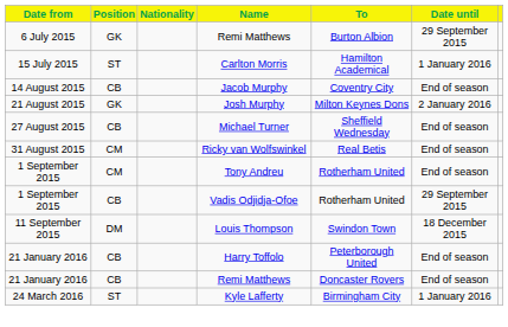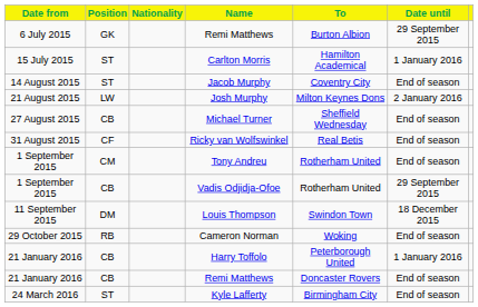 <table class="wikitable"  style="text-align:center; font-size:90%; ">
 <tr>
 <th style="background:#F7F408; color:#00A050; width:110px;">Date from</th>
 <th style="background:#F7F408; color:#00A050; width:50px;">Position</th>
 <th style="background:#F7F408; color:#00A050; width:50px;">Nationality</th>
 <th style="background:#F7F408; color:#00A050; width:150px;">Name</th>
 <th style="background:#F7F408; color:#00A050; width:130px;">To</th>
 <th style="background:#F7F408; color:#00A050; width:110px;">Date until</th>
 <th style="background:#F7F408; color:#00A050"></th>
 </tr>
 <tr>
 <td>6 July 2015</td>
 <td>GK</td>
 <td></td>
 <td>Remi Matthews</td>
 <td><a href='#'>Burton Albion</a></td>
 <td>29 September 2015</td>
 <td></td>
 </tr>
 <tr>
 <td>15 July 2015</td>
 <td>ST</td>
 <td></td>
 <td><a href='#'>Carlton Morris</a></td>
 <td><a href='#'>Hamilton Academical</a></td>
 <td>1 January 2016</td>
 <td></td>
 </tr>
 <tr>
 <td>14 August 2015</td>
-<td>CB</td>
+<td>ST</td>
 <td></td>
 <td><a href='#'>Jacob Murphy</a></td>
 <td><a href='#'>Coventry City</a></td>
 <td>End of season</td>
 <td></td>
 </tr>
 <tr>
 <td>21 August 2015</td>
-<td>GK</td>
+<td>LW</td>
 <td></td>
 <td><a href='#'>Josh Murphy</a></td>
 <td><a href='#'>Milton Keynes Dons</a></td>
 <td>2 January 2016</td>
 <td></td>
 </tr>
 <tr>
 <td>27 August 2015</td>
 <td>CB</td>
 <td></td>
 <td><a href='#'>Michael Turner</a></td>
 <td><a href='#'>Sheffield Wednesday</a></td>
 <td>End of season</td>
 <td></td>
 </tr>
 <tr>
 <td>31 August 2015</td>
-<td>CM</td>
+<td>CF</td>
 <td></td>
 <td><a href='#'>Ricky van Wolfswinkel</a></td>
 <td><a href='#'>Real Betis</a></td>
 <td>End of season</td>
 <td></td>
 </tr>
 <tr>
 <td>1 September 2015</td>
 <td>CM</td>
 <td></td>
 <td><a href='#'>Tony Andreu</a></td>
 <td><a href='#'>Rotherham United</a></td>
 <td>End of season</td>
 <td></td>
 </tr>
 <tr>
 <td>1 September 2015</td>
 <td>CB</td>
 <td></td>
 <td><a href='#'>Vadis Odjidja-Ofoe</a></td>
 <td>Rotherham United</td>
 <td>29 September 2015</td>
 <td></td>
 </tr>
 <tr>
 <td>11 September 2015</td>
 <td>DM</td>
 <td></td>
 <td><a href='#'>Louis Thompson</a></td>
 <td><a href='#'>Swindon Town</a></td>
 <td>18 December 2015</td>
 <td></td>
 </tr>
 <tr>
+<td>29 October 2015</td>
+<td>RB</td>
+<td></td>
+<td>Cameron Norman</td>
+<td><a href='#'>Woking</a></td>
+<td>End of season</td>
+<td></td>
+</tr>
+<tr>
 <td>21 January 2016</td>
 <td>CB</td>
 <td></td>
 <td><a href='#'>Harry Toffolo</a></td>
 <td><a href='#'>Peterborough United</a></td>
-<td>End of season</td>
+<td>1 January 2016</td>
 <td></td>
 </tr>
 <tr>
 <td>21 January 2016</td>
 <td>CB</td>
 <td></td>
 <td><a href='#'>Remi Matthews</a></td>
 <td><a href='#'>Doncaster Rovers</a></td>
 <td>End of season</td>
 <td></td>
 </tr>
 <tr>
 <td>24 March 2016</td>
 <td>ST</td>
 <td></td>
 <td><a href='#'>Kyle Lafferty</a></td>
 <td><a href='#'>Birmingham City</a></td>
-<td>1 January 2016</td>
+<td>End of season</td>
 <td></td>
 </tr>
 </table>
